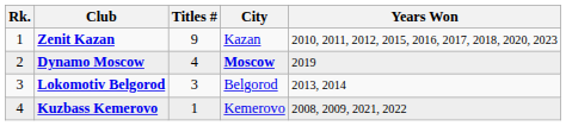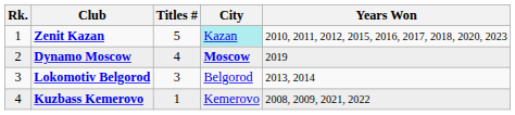 <table class="wikitable">
 <tr>
 <th scope="col">Rk.</th>
 <th scope="col">Club</th>
 <th scope="col">Titles #</th>
 <th scope="col">City</th>
 <th scope="col">Years Won</th>
 </tr>
 <tr>
 <td align="center">1</td>
 <td><strong><a href='#'>Zenit Kazan</a></strong></td>
-<td align="center">9</td>
-<td><a href='#'>Kazan</a></td>
+<td align="center">5</td>
+<td style="background: paleturquoise;"><a href='#'>Kazan</a></td>
 <td><small> 2010, 2011, 2012, 2015, 2016, 2017, 2018, 2020,  2023</small></td>
 </tr>
 <tr bgcolor=#eee>
 <td align="center">2</td>
 <td><strong><a href='#'>Dynamo Moscow</a></strong></td>
 <td align="center">4</td>
 <td><strong><a href='#'>Moscow</a></strong></td>
 <td><small>2019</small></td>
 </tr>
 <tr>
 <td align="center">3</td>
 <td><strong><a href='#'>Lokomotiv Belgorod</a></strong></td>
 <td align="center">3</td>
 <td><a href='#'>Belgorod</a></td>
 <td><small>2013, 2014</small></td>
 </tr>
 <tr bgcolor=#eee>
 <td align="center">4</td>
 <td><strong><a href='#'>Kuzbass Kemerovo</a></strong></td>
 <td align="center">1</td>
 <td><a href='#'>Kemerovo</a></td>
 <td><small>2008, 2009, 2021, 2022</small></td>
 </tr>
 </table>
